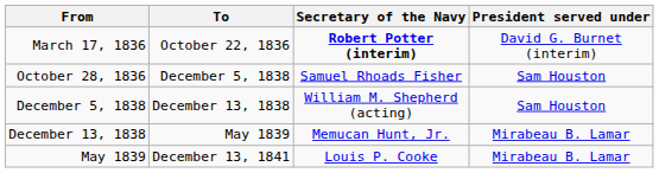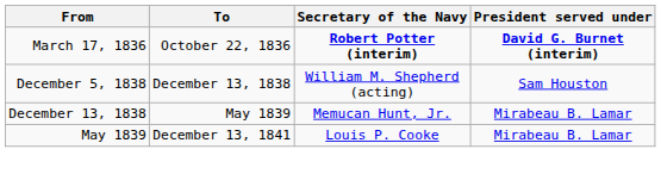 <table class="wikitable" align=center>
 <tr>
 <th>From</th>
 <th>To</th>
 <th>Secretary of the Navy</th>
 <th>President served under</th>
 </tr>
 <tr>
 <td align=right>March 17, 1836</td>
 <td align=right>October 22, 1836</td>
 <td align=center><strong><a href='#'>Robert Potter</a><br>(interim)</strong></td>
-<td align=center><a href='#'>David G. Burnet</a> <br>(interim)</td>
-</tr>
-<tr>
-<td align=right>October 28, 1836</td>
-<td align=right>December 5, 1838</td>
-<td align=center><a href='#'>Samuel Rhoads Fisher</a></td>
-<td align=center><a href='#'>Sam Houston</a></td>
+<td align=center><strong><a href='#'>David G. Burnet</a> <br>(interim)</strong></td>
 </tr>
 <tr>
 <td align=right>December 5, 1838</td>
 <td align=right>December 13, 1838</td>
 <td align=center><a href='#'>William M. Shepherd</a> <br> (acting)</td>
 <td align=center><a href='#'>Sam Houston</a></td>
 </tr>
 <tr>
 <td align=right>December 13, 1838</td>
 <td align=right>May 1839</td>
 <td align=center><a href='#'>Memucan Hunt, Jr.</a></td>
 <td align=center><a href='#'>Mirabeau B. Lamar</a></td>
 </tr>
 <tr>
 <td align=right>May 1839</td>
 <td align=right>December 13, 1841</td>
 <td align=center><a href='#'>Louis P. Cooke</a></td>
 <td align=center><a href='#'>Mirabeau B. Lamar</a></td>
 </tr>
 </table>
